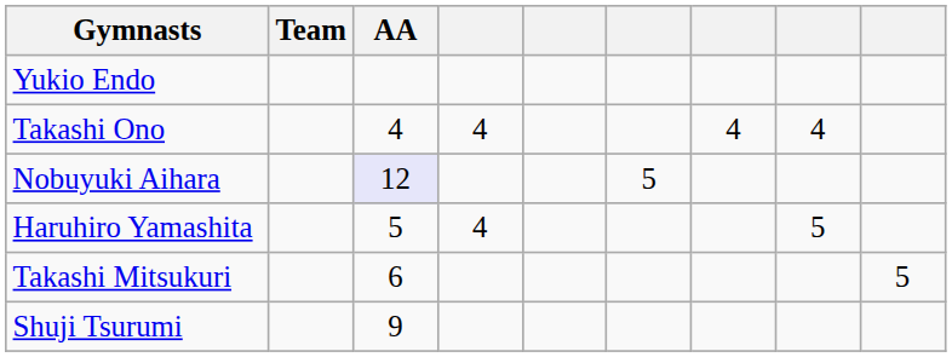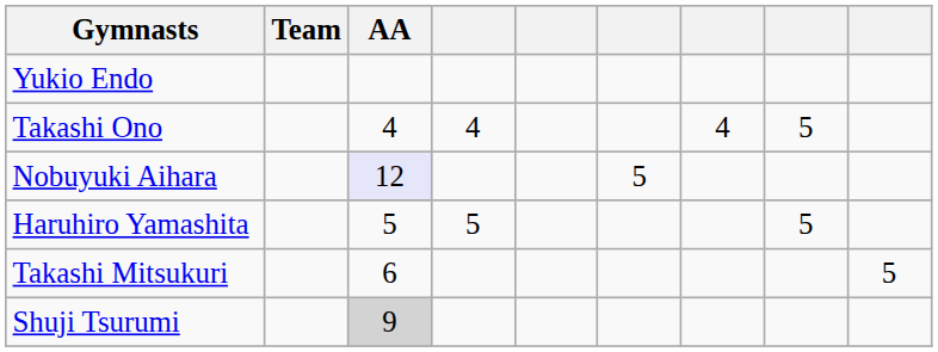 <table class="wikitable sortable collapsible autocollapse plainrowheaders" style="text-align:center; font-size:95%;">
 <tr>
 <th width=28% class=unsortable>Gymnasts</th>
 <th width=9% class=unsortable>Team</th>
 <th width=9% class=unsortable>AA</th>
 <th width=9% class=unsortable></th>
 <th width=9% class=unsortable></th>
 <th width=9% class=unsortable></th>
 <th width=9% class=unsortable></th>
 <th width=9% class=unsortable></th>
 <th width=9% class=unsortable></th>
 </tr>
 <tr>
 <td align=left><a href='#'>Yukio Endo</a></td>
 <td></td>
 <td></td>
 <td></td>
 <td></td>
 <td></td>
 <td></td>
 <td></td>
 <td></td>
 </tr>
 <tr>
 <td align=left><a href='#'>Takashi Ono</a></td>
 <td></td>
 <td>4</td>
 <td>4</td>
 <td></td>
 <td></td>
 <td>4</td>
-<td>4</td>
+<td>5</td>
 <td></td>
 </tr>
 <tr>
 <td align=left><a href='#'>Nobuyuki Aihara</a></td>
 <td></td>
 <td style="background: lavender;">12</td>
 <td></td>
 <td></td>
 <td>5</td>
 <td></td>
 <td></td>
 <td></td>
 </tr>
 <tr>
 <td align=left><a href='#'>Haruhiro Yamashita</a></td>
 <td></td>
 <td>5</td>
-<td>4</td>
+<td>5</td>
 <td></td>
 <td></td>
 <td></td>
 <td>5</td>
 <td></td>
 </tr>
 <tr>
 <td align=left><a href='#'>Takashi Mitsukuri</a></td>
 <td></td>
 <td>6</td>
 <td></td>
 <td></td>
 <td></td>
 <td></td>
 <td></td>
 <td>5</td>
 </tr>
 <tr>
 <td align=left><a href='#'>Shuji Tsurumi</a></td>
 <td></td>
-<td>9</td>
+<td style="background: lightgrey;">9</td>
 <td></td>
 <td></td>
 <td></td>
 <td></td>
 <td></td>
 <td></td>
 </tr>
 </table>
